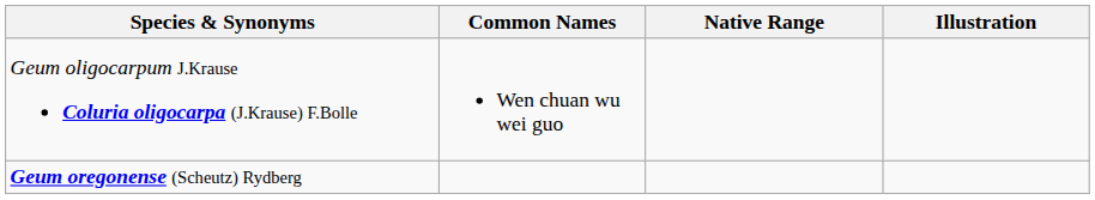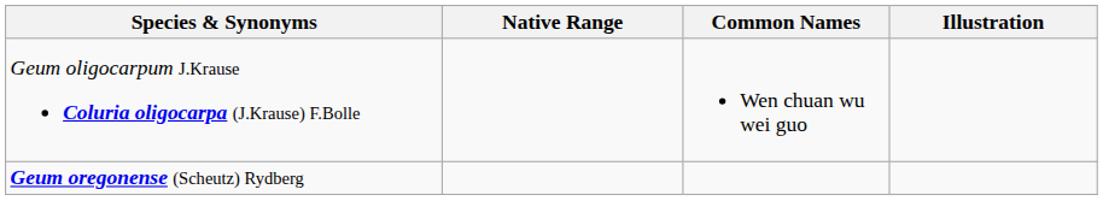 <table class="wikitable">
 <tr>
 <th width=325>Species & Synonyms</th>
+<th width=175>Native Range</th>
 <th width=150>Common Names</th>
-<th width=175>Native Range</th>
 <th width=150>Illustration</th>
 </tr>
 <tr>
 <td><em>Geum oligocarpum</em> <small>J.Krause</small><br><ul><li><strong><em><a href='#'>Coluria oligocarpa</a></em></strong> <small>(J.Krause) F.Bolle</small></li></ul></td>
+<td></td>
 <td><br><ul><li>Wen chuan wu wei guo</li></ul></td>
-<td></td>
 <td></td>
 </tr>
 <tr>
 <td><strong><em><a href='#'>Geum oregonense</a></em></strong> <small>(Scheutz) Rydberg</small></td>
 <td></td>
 <td></td>
 <td></td>
 </tr>
 </table>
